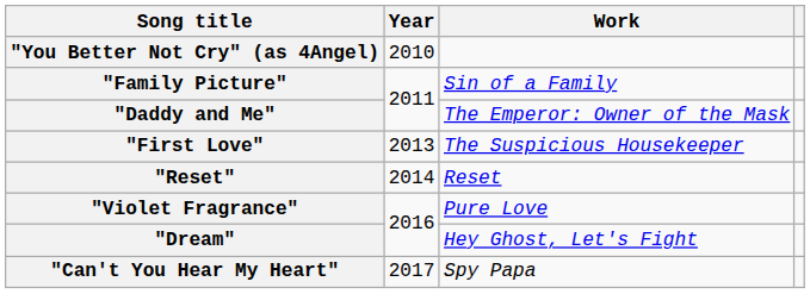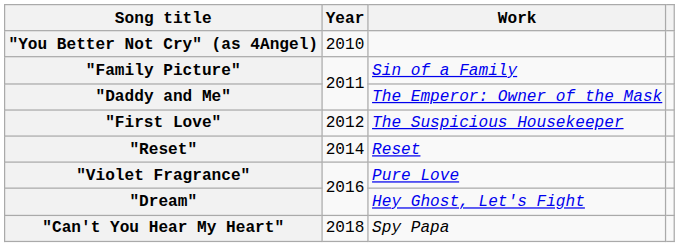 <table class="wikitable plainrowheaders">
 <tr>
 <th scope="col">Song title</th>
 <th scope="col">Year</th>
 <th scope="col">Work</th>
 <th></th>
 </tr>
 <tr>
 <th scope="row">"You Better Not Cry" (as 4Angel)</th>
 <td>2010</td>
 <td></td>
 <td></td>
 </tr>
 <tr>
 <th scope="row">"Family Picture"</th>
 <td rowspan="2">2011</td>
 <td><em><a href='#'>Sin of a Family</a></em></td>
 <td></td>
 </tr>
 <tr>
 <th scope="row">"Daddy and Me"</th>
 <td><em><a href='#'>The Emperor: Owner of the Mask</a></em></td>
 <td></td>
 </tr>
 <tr>
 <th scope="row">"First Love"</th>
-<td>2013</td>
+<td>2012</td>
 <td><em><a href='#'>The Suspicious Housekeeper</a></em></td>
 <td></td>
 </tr>
 <tr>
 <th scope="row">"Reset"</th>
 <td>2014</td>
 <td><em><a href='#'>Reset</a></em></td>
 <td></td>
 </tr>
 <tr>
 <th scope="row">"Violet Fragrance"</th>
 <td rowspan="2">2016</td>
 <td><em><a href='#'>Pure Love</a></em></td>
 <td></td>
 </tr>
 <tr>
 <th scope="row">"Dream"</th>
 <td><em><a href='#'>Hey Ghost, Let's Fight</a></em></td>
 <td></td>
 </tr>
 <tr>
 <th scope="row">"Can't You Hear My Heart"</th>
-<td>2017</td>
+<td>2018</td>
 <td><em>Spy Papa</em></td>
 <td></td>
 </tr>
 </table>
